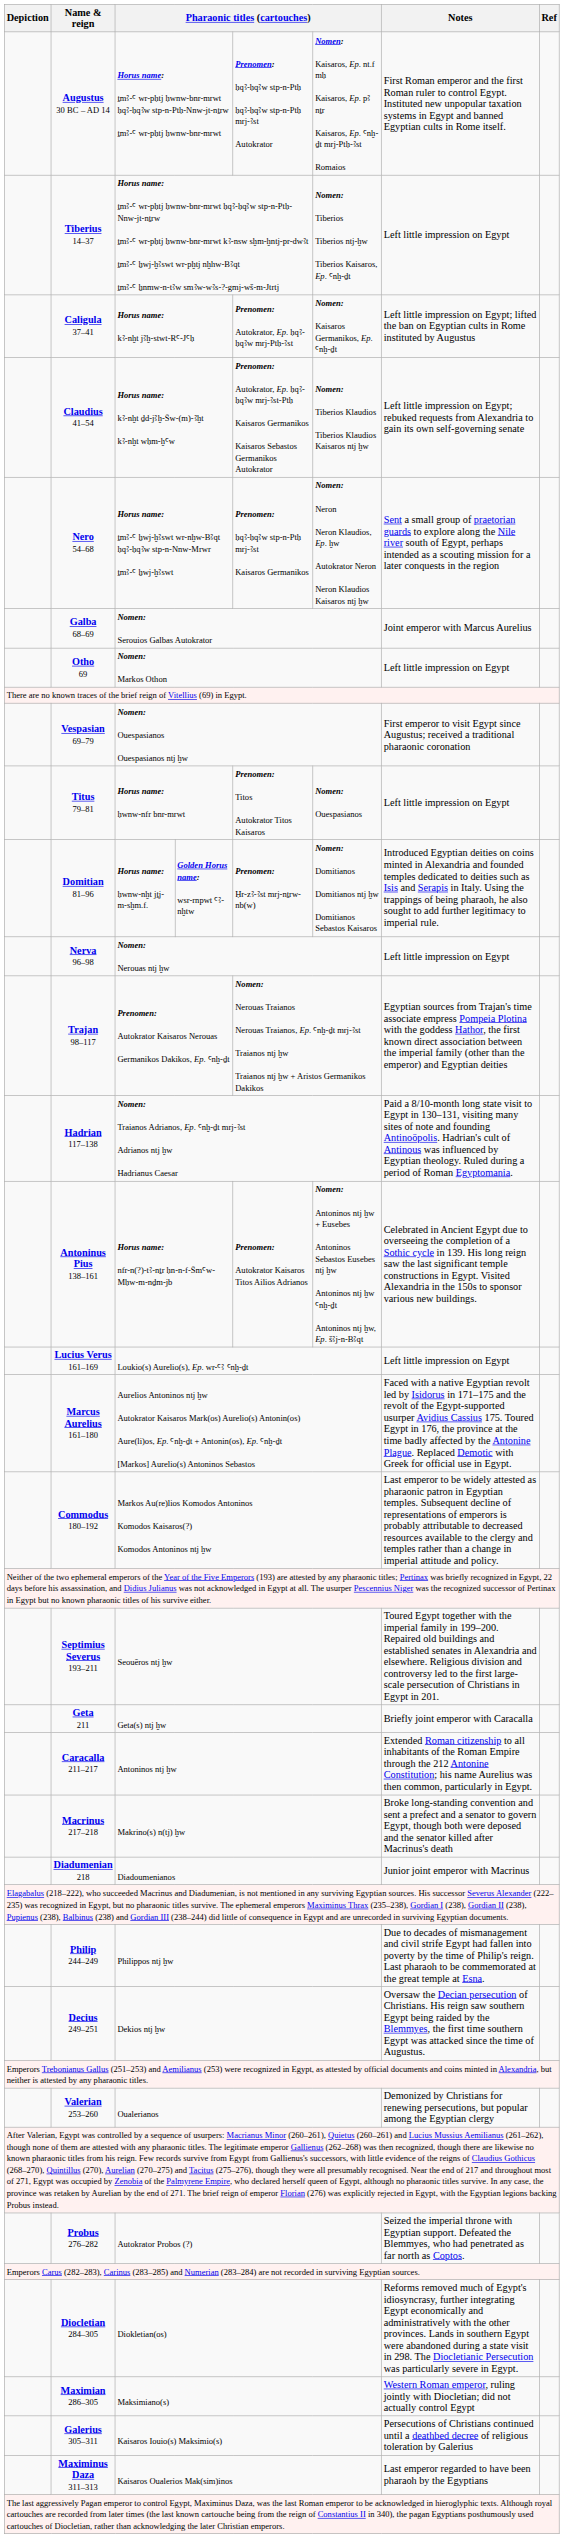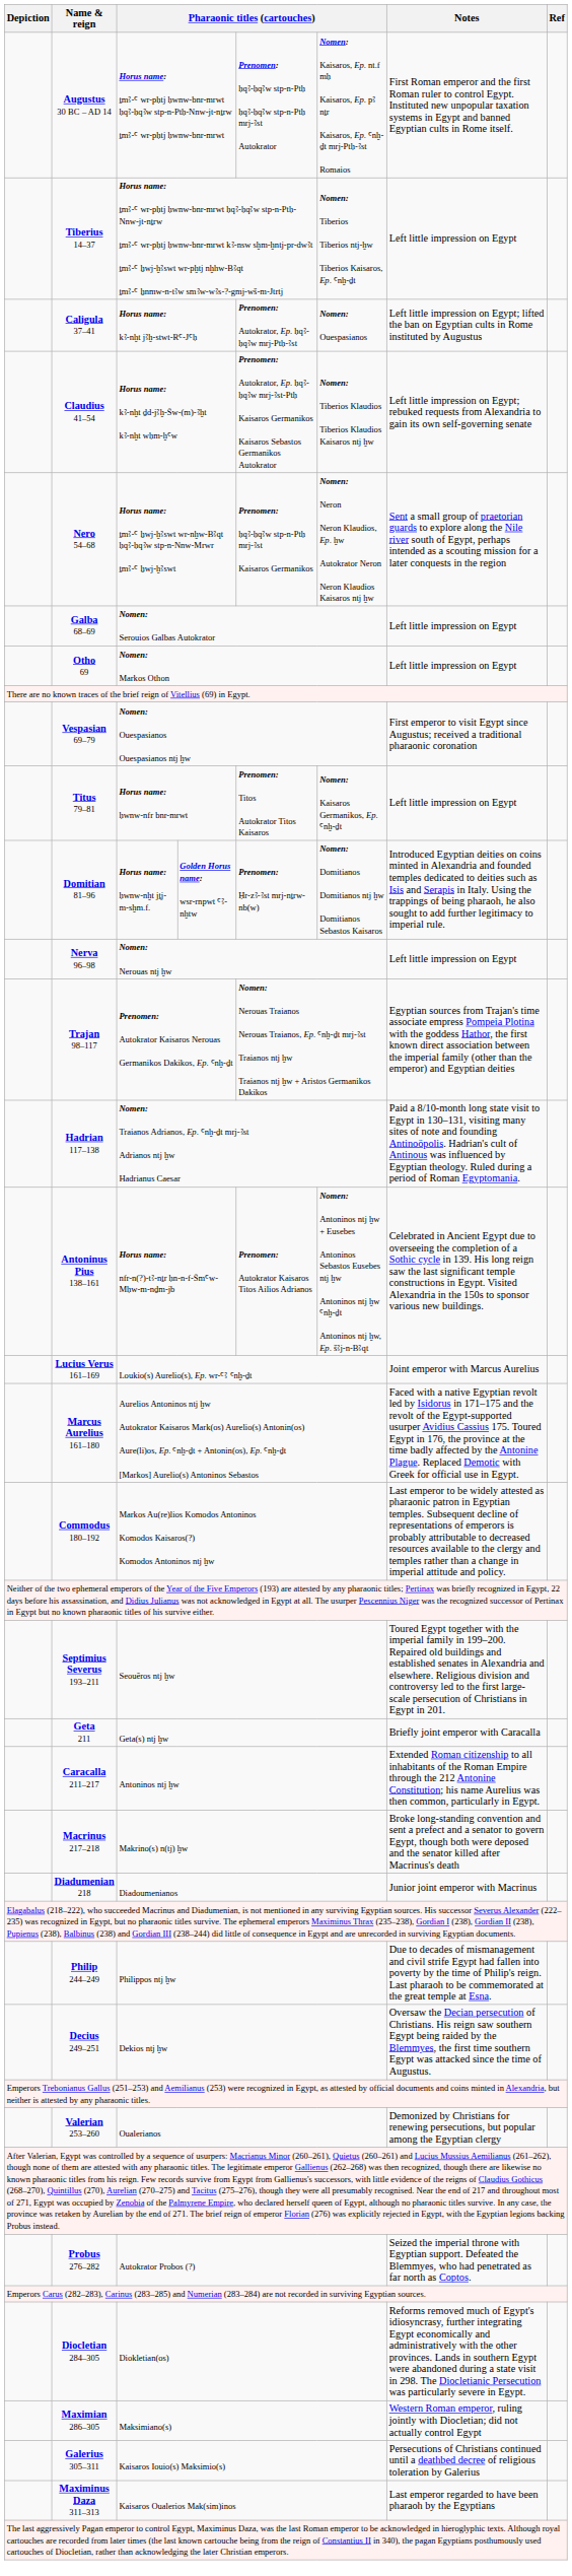 <table class="wikitable">
 <tr>
 <th width="7%">Depiction</th>
 <th width="11%">Name & reign</th>
 <th colspan="4" width="50%"><a href='#'>Pharaonic titles</a> (<a href='#'>cartouches</a>)</th>
 <th width="30%">Notes</th>
 <th width="2%">Ref</th>
 </tr>
 <tr>
 <td></td>
 <td align="center"><strong><a href='#'>Augustus</a></strong><br><small>30 BC</small> <small>– AD 14</small></td>
 <td colspan="2"><strong><em><small><a href='#'>Horus name</a>:</small></em></strong><br><br><small>ṯmꜢ-Ꜥ wr-pḥtj ḥwnw-bnr-mrwt ḥqꜢ-ḥqꜢw stp-n-Ptḥ-Nnw-jt-nṯrw</small><br><br><small>ṯmꜢ-Ꜥ wr-pḥtj ḥwnw-bnr-mrwt</small></td>
 <td><strong><em><small><a href='#'>Prenomen</a>:</small></em></strong><br><br><small>ḥqꜢ-ḥqꜢw stp-n-Ptḥ</small><br><br><small>ḥqꜢ-ḥqꜢw stp-n-Ptḥ mrj-Ꜣst</small><br><br><small>Autokrator</small></td>
 <td><strong><em><small><a href='#'>Nomen</a>:</small></em></strong><br><br><small>Kaisaros, <em>Ep</em>. nt.f mḥ</small><br><br><small>Kaisaros, <em>Ep</em>. pꜢ nṯr</small><br><br><small>Kaisaros, <em>Ep</em>. Ꜥnḫ-ḏt mrj-Ptḥ-Ꜣst</small><br><br><small>Romaios</small></td>
 <td>First Roman emperor and the first Roman ruler to control Egypt. Instituted new unpopular taxation systems in Egypt and banned Egyptian cults in Rome itself.</td>
 <td></td>
 </tr>
 <tr>
 <td></td>
 <td align="center"><strong><a href='#'>Tiberius</a></strong><br><small>14–37</small></td>
 <td colspan="3"><small><strong><em>Horus name:</em></strong></small><br><br><small>ṯmꜢ-Ꜥ wr-pḥtj ḥwnw-bnr-mrwt ḥqꜢ-ḥqꜢw stp-n-Ptḥ-Nnw-jt-nṯrw</small><br><br><small>ṯmꜢ-Ꜥ wr-pḥtj ḥwnw-bnr-mrwt kꜢ-nsw sḫm-ḫntj-pr-dwꜢt</small><br><br><small>ṯmꜢ-Ꜥ ẖwj-ḫꜢswt wr-pḫtj nḫhw-BꜢqt</small><br><br><small>ṯmꜢ-Ꜥ ẖnmw-n-tꜢw smꜢw-wꜢs-?-gmj-wš-m-Jtrtj</small></td>
 <td><small><strong><em>Nomen:</em></strong></small><br><br><small>Tiberios</small><br><br><small>Tiberios ntj-ḫw</small><br><br><small>Tiberios Kaisaros, <em>Ep</em>. Ꜥnḫ-ḏt</small></td>
 <td>Left little impression on Egypt</td>
 <td></td>
 </tr>
 <tr>
 <td></td>
 <td align="center"><strong><a href='#'>Caligula</a></strong><br><small>37–41</small></td>
 <td colspan="2"><strong><em><small>Horus name:</small></em></strong><br><br><small>kꜢ-nḫt jꜢḫ-stwt-RꜤ-JꜤḥ</small></td>
 <td><strong><em><small>Prenomen:</small></em></strong><br><br><small>Autokrator, <em>Ep</em>. ḥqꜢ-ḥqꜢw mrj-Ptḥ-Ꜣst</small></td>
-<td><strong><em><small>Nomen:</small></em></strong><br><br><small>Kaisaros Germanikos, <em>Ep</em>. Ꜥnḫ-ḏt</small></td>
+<td><strong><em><small>Nomen:</small></em></strong><br><br><small>Ouespasianos</small></td>
 <td>Left little impression on Egypt; lifted the ban on Egyptian cults in Rome instituted by Augustus</td>
 <td></td>
 </tr>
 <tr>
 <td></td>
 <td align="center"><strong><a href='#'>Claudius</a></strong><br><small>41–54</small></td>
 <td colspan="2"><strong><em><small>Horus name:</small></em></strong><br><br><small>kꜢ-nḫt ḏd-jꜢḫ-Šw-(m)-Ꜣḫt</small><br><br><small>kꜢ-nḫt wḥm-ḫꜤw</small></td>
 <td><strong><em><small>Prenomen:</small></em></strong><br><br><small>Autokrator, <em>Ep</em>. ḥqꜢ-ḥqꜢw mrj-Ꜣst-Ptḥ</small><br><br><small>Kaisaros Germanikos</small><br><br><small>Kaisaros Sebastos Germanikos Autokrator</small></td>
 <td><strong><em><small>Nomen:</small></em></strong><br><br><small>Tiberios Klaudios</small><br><br><small>Tiberios Klaudios Kaisaros ntj ḫw</small></td>
 <td>Left little impression on Egypt; rebuked requests from Alexandria to gain its own self-governing senate</td>
 <td></td>
 </tr>
 <tr>
 <td></td>
 <td align="center"><strong><a href='#'>Nero</a></strong><br><small>54–68</small></td>
 <td colspan="2"><strong><em><small>Horus name:</small></em></strong><br><br><small>ṯmꜢ-Ꜥ ẖwj-ḫꜢswt wr-nḫw-BꜢqt ḥqꜢ-ḥqꜢw stp-n-Nnw-Mrwr</small><br><br><small>ṯmꜢ-Ꜥ ẖwj-ḫꜢswt</small></td>
 <td><strong><em><small>Prenomen:</small></em></strong><br><br><small>ḥqꜢ-ḥqꜢw stp-n-Ptḥ mrj-Ꜣst</small><br><br><small>Kaisaros Germanikos</small></td>
 <td><strong><em><small>Nomen:</small></em></strong><br><br><small>Neron</small><br><br><small>Neron Klaudios, <em>Ep</em>. ḫw</small><br><br><small>Autokrator Neron</small><br><br><small>Neron Klaudios Kaisaros ntj ḫw</small></td>
 <td><a href='#'>Sent</a> a small group of <a href='#'>praetorian guards</a> to explore along the <a href='#'>Nile river</a> south of Egypt, perhaps intended as a scouting mission for a later conquests in the region</td>
 <td></td>
 </tr>
 <tr>
 <td></td>
 <td align="center"><strong><a href='#'>Galba</a></strong><br><small>68–69</small></td>
 <td colspan="4"><strong><em><small>Nomen:</small></em></strong><br><br><small>Serouios Galbas Autokrator</small></td>
-<td>Joint emperor with Marcus Aurelius</td>
+<td>Left little impression on Egypt</td>
 <td></td>
 </tr>
 <tr>
 <td></td>
 <td align="center"><strong><a href='#'>Otho</a></strong><br><small>69</small></td>
 <td colspan="4"><strong><em><small>Nomen:</small></em></strong><br><br><small>Markos Othon</small></td>
 <td>Left little impression on Egypt</td>
 <td></td>
 </tr>
 <tr>
 <td colspan="8" style="background:#fff1f0;"><small>There are no known traces of the brief reign of <a href='#'>Vitellius</a> (69) in Egypt.</small></td>
 </tr>
 <tr>
 <td></td>
 <td align="center"><strong><a href='#'>Vespasian</a></strong><br><small>69–79</small></td>
 <td colspan="4"><strong><em><small>Nomen:</small></em></strong><br><br><small>Ouespasianos</small><br><br><small>Ouespasianos ntj ḫw</small></td>
 <td>First emperor to visit Egypt since Augustus; received a traditional pharaonic coronation</td>
 <td></td>
 </tr>
 <tr>
 <td></td>
 <td align="center"><strong><a href='#'>Titus</a></strong><br><small>79–81</small></td>
 <td colspan="2"><strong><em><small>Horus name:</small></em></strong><br><br><small>ḥwnw-nfr bnr-mrwt</small></td>
 <td><strong><em><small>Prenomen:</small></em></strong><br><br><small>Titos</small><br><br><small>Autokrator Titos Kaisaros</small></td>
-<td><strong><em><small>Nomen:</small></em></strong><br><br><small>Ouespasianos</small></td>
+<td><strong><em><small>Nomen:</small></em></strong><br><br><small>Kaisaros Germanikos, <em>Ep</em>. Ꜥnḫ-ḏt</small></td>
 <td>Left little impression on Egypt</td>
 <td></td>
 </tr>
 <tr>
 <td></td>
 <td align="center"><strong><a href='#'>Domitian</a></strong><br><small>81–96</small></td>
 <td><strong><em><small>Horus name:</small></em></strong><br><br><small>ḥwnw-nḫt jṯj-m-sḫm.f.</small></td>
 <td><strong><em><small><a href='#'>Golden Horus name</a>:</small></em></strong><br><br><small>wsr-rnpwt ꜤꜢ-nḫtw</small></td>
 <td><strong><em><small>Prenomen:</small></em></strong><br><br><small>Ḥr-zꜢ-Ꜣst mrj-nṯrw-nb(w)</small></td>
 <td><strong><em><small>Nomen:</small></em></strong><br><br><small>Domitianos</small><br><br><small>Domitianos ntj ḫw</small><br><br><small>Domitianos Sebastos Kaisaros</small></td>
 <td>Introduced Egyptian deities on coins minted in Alexandria and founded temples dedicated to deities such as <a href='#'>Isis</a> and <a href='#'>Serapis</a> in Italy. Using the trappings of being pharaoh, he also sought to add further legitimacy to imperial rule.</td>
 <td></td>
 </tr>
 <tr>
 <td></td>
 <td align="center"><strong><a href='#'>Nerva</a></strong><br><small>96–98</small></td>
 <td colspan="4"><small><strong><em>Nomen:</em></strong></small><br><br><small>Nerouas ntj ḫw</small></td>
 <td>Left little impression on Egypt</td>
 <td></td>
 </tr>
 <tr>
 <td></td>
 <td align="center"><strong><a href='#'>Trajan</a></strong><br><small>98–117</small></td>
 <td colspan=2><strong><em><small>Prenomen:</small></em></strong><br><br><small>Autokrator Kaisaros Nerouas</small><br><br><small>Germanikos Dakikos, <em>Ep</em>. Ꜥnḫ-ḏt</small></td>
 <td colspan=2><strong><em><small>Nomen:</small></em></strong><br><br><small>Nerouas Traianos</small><br><br><small>Nerouas Traianos, <em>Ep</em>.  Ꜥnḫ-ḏt mrj-Ꜣst</small><br><br><small>Traianos ntj ḫw</small><br><br><small>Traianos ntj ḫw + Aristos Germanikos Dakikos</small></td>
 <td>Egyptian sources from Trajan's time associate empress <a href='#'>Pompeia Plotina</a> with the goddess <a href='#'>Hathor</a>, the first known direct association between the imperial family (other than the emperor) and Egyptian deities</td>
 <td></td>
 </tr>
 <tr>
 <td></td>
 <td align="center"><strong><a href='#'>Hadrian</a></strong><br><small>117–138</small></td>
 <td colspan="4"><strong><em><small>Nomen:</small></em></strong><br><br><small>Traianos Adrianos, <em>Ep</em>. Ꜥnḫ-ḏt mrj-Ꜣst</small><br><br><small>Adrianos ntj ḫw</small><br><br><small>Hadrianus Caesar</small></td>
 <td>Paid a 8/10-month long state visit to Egypt in 130–131, visiting many sites of note and founding <a href='#'>Antinoöpolis</a>. Hadrian's cult of <a href='#'>Antinous</a> was influenced by Egyptian theology. Ruled during a period of Roman <a href='#'>Egyptomania</a>.</td>
 <td></td>
 </tr>
 <tr>
 <td></td>
 <td align="center"><strong><a href='#'>Antoninus Pius</a></strong><br><small>138–161</small></td>
 <td colspan=2><strong><em><small>Horus name:</small></em></strong><br><br><small>nfr-n(?)-tꜢ-nṯr ḥn-n-f-ŠmꜤw-Mḥw-m-nḏm-jb</small></td>
 <td><strong><em><small>Prenomen:</small></em></strong><br><br><small>Autokrator Kaisaros Titos Ailios Adrianos</small></td>
 <td><strong><em><small>Nomen:</small></em></strong><br><br><small>Antoninos ntj ḫw + Eusebes</small><br><br><small>Antoninos Sebastos Eusebes ntj ḫw</small><br><br><small>Antoninos ntj ḫw Ꜥnḫ-ḏt</small><br><br><small>Antoninos ntj ḫw, <em>Ep</em>. šꜢj-n-BꜢqt</small></td>
 <td>Celebrated in Ancient Egypt due to overseeing the completion of a <a href='#'>Sothic cycle</a> in 139. His long reign saw the last significant temple constructions in Egypt. Visited Alexandria in the 150s to sponsor various new buildings.</td>
 <td></td>
 </tr>
 <tr>
 <td></td>
 <td align="center"><strong><a href='#'>Lucius Verus</a></strong><br><small>161–169</small></td>
 <td colspan="4"><br><small>Loukio(s) Aurelio(s), <em>Ep</em>. wr-ꜤꜢ Ꜥnḫ-ḏt</small></td>
-<td>Left little impression on Egypt</td>
+<td>Joint emperor with Marcus Aurelius</td>
 <td></td>
 </tr>
 <tr>
 <td></td>
 <td align="center"><strong><a href='#'>Marcus Aurelius</a></strong><br><small>161–180</small></td>
 <td colspan="4"><br><small>Aurelios Antoninos ntj ḫw</small><br><br><small>Autokrator Kaisaros Mark(os) Aurelio(s) Antonin(os)</small><br><br><small>Aure(li)os, <em>Ep</em>. Ꜥnḫ-ḏt + Antonin(os), <em>Ep</em>. Ꜥnḫ-ḏt</small><br><br><small>[Markos] Aurelio(s) Antoninos Sebastos</small></td>
 <td>Faced with a native Egyptian revolt led by <a href='#'>Isidorus</a> in 171–175 and the revolt of the Egypt-supported usurper <a href='#'>Avidius Cassius</a> 175. Toured Egypt in 176, the province at the time badly affected by the <a href='#'>Antonine Plague</a>. Replaced <a href='#'>Demotic</a> with Greek for official use in Egypt.</td>
 <td></td>
 </tr>
 <tr>
 <td></td>
 <td align="center"><strong><a href='#'>Commodus</a></strong><br><small>180–192</small></td>
 <td colspan="4"><br><small>Markos Au(re)lios Komodos Antoninos</small><br><br><small>Komodos Kaisaros(?)</small><br><br><small>Komodos Antoninos ntj ḫw</small></td>
 <td>Last emperor to be widely attested as pharaonic patron in Egyptian temples. Subsequent decline of representations of emperors is probably attributable to decreased resources available to the clergy and temples rather than a change in imperial attitude and policy.</td>
 <td></td>
 </tr>
 <tr>
 <td colspan="8" style="background:#fff1f0;"><small>Neither of the two ephemeral emperors of the <a href='#'>Year of the Five Emperors</a> (193) are attested by any pharaonic titles; <a href='#'>Pertinax</a> was briefly recognized in Egypt, 22 days before his assassination, and <a href='#'>Didius Julianus</a> was not acknowledged in Egypt at all. The usurper <a href='#'>Pescennius Niger</a> was the recognized successor of Pertinax in Egypt but no known pharaonic titles of his survive either.</small></td>
 </tr>
 <tr>
 <td></td>
 <td align="center"><strong><a href='#'>Septimius Severus</a></strong><br><small>193–211</small></td>
 <td colspan="4"><br><small>Seouēros ntj ḫw</small></td>
 <td>Toured Egypt together with the imperial family in 199–200. Repaired old buildings and established senates in Alexandria and elsewhere. Religious division and controversy led to the first large-scale persecution of Christians in Egypt in 201.</td>
 <td></td>
 </tr>
 <tr>
 <td></td>
 <td align="center"><strong><a href='#'>Geta</a></strong><br><small>211</small></td>
 <td colspan="4"><br><small>Geta(s) ntj ḫw</small></td>
 <td>Briefly joint emperor with Caracalla</td>
 <td></td>
 </tr>
 <tr>
 <td></td>
 <td align="center"><strong><a href='#'>Caracalla</a></strong><br><small>211–217</small></td>
 <td colspan="4"><br><small>Antoninos ntj ḫw</small></td>
 <td>Extended <a href='#'>Roman citizenship</a> to all inhabitants of the Roman Empire through the 212 <a href='#'>Antonine Constitution</a>; his name Aurelius was then common, particularly in Egypt.</td>
 <td></td>
 </tr>
 <tr>
 <td></td>
 <td align="center"><strong><a href='#'>Macrinus</a></strong><br><small>217–218</small></td>
 <td colspan="4"><br><small>Makrino(s) n(tj) ḫw</small></td>
 <td>Broke long-standing convention and sent a prefect and a senator to govern Egypt, though both were deposed and the senator killed after Macrinus's death</td>
 <td></td>
 </tr>
 <tr>
 <td></td>
 <td align="center"><strong><a href='#'>Diadumenian</a></strong><br><small>218</small></td>
 <td colspan="4"><br><small>Diadoumenianos</small></td>
 <td>Junior joint emperor with Macrinus</td>
 <td></td>
 </tr>
 <tr>
 <td colspan="8" style="background:#fff1f0;"><small><a href='#'>Elagabalus</a> (218–222), who succeeded Macrinus and Diadumenian, is not mentioned in any surviving Egyptian sources. His successor <a href='#'>Severus Alexander</a> (222–235) was recognized in Egypt, but no pharaonic titles survive. The ephemeral emperors <a href='#'>Maximinus Thrax</a> (235–238), <a href='#'>Gordian I</a> (238), <a href='#'>Gordian II</a> (238), <a href='#'>Pupienus</a> (238), <a href='#'>Balbinus</a> (238) and <a href='#'>Gordian III</a> (238–244) did little of consequence in Egypt and are unrecorded in surviving Egyptian documents.</small></td>
 </tr>
 <tr>
 <td></td>
 <td align="center"><strong><a href='#'>Philip</a></strong><br><small>244–249</small></td>
 <td colspan="4"><br><small>Philippos ntj ḫw</small></td>
 <td>Due to decades of mismanagement and civil strife Egypt had fallen into poverty by the time of Philip's reign. Last pharaoh to be commemorated at the great temple at <a href='#'>Esna</a>.</td>
 <td></td>
 </tr>
 <tr>
 <td></td>
 <td align="center"><strong><a href='#'>Decius</a></strong><br><small>249–251</small></td>
 <td colspan="4"><br><small>Dekios ntj ḫw</small></td>
 <td>Oversaw the <a href='#'>Decian persecution</a> of Christians. His reign saw southern Egypt being raided by the <a href='#'>Blemmyes</a>, the first time southern Egypt was attacked since the time of Augustus.</td>
 <td></td>
 </tr>
 <tr>
 <td colspan="8" style="background:#fff1f0;"><small>Emperors <a href='#'>Trebonianus Gallus</a> (251–253) and <a href='#'>Aemilianus</a> (253) were recognized in Egypt, as attested by official documents and coins minted in <a href='#'>Alexandria</a>, but neither is attested by any pharaonic titles.</small></td>
 </tr>
 <tr>
 <td></td>
 <td align="center"><strong><a href='#'>Valerian</a></strong><br><small>253–260</small></td>
 <td colspan="4"><br><small>Oualerianos</small></td>
 <td>Demonized by Christians for renewing persecutions, but popular among the Egyptian clergy</td>
 <td></td>
 </tr>
 <tr>
 <td colspan="8" style="background:#fff1f0;"><small>After Valerian, Egypt was controlled by a sequence of usurpers: <a href='#'>Macrianus Minor</a> (260–261), <a href='#'>Quietus</a> (260–261) and <a href='#'>Lucius Mussius Aemilianus</a> (261–262), though none of them are attested with any pharaonic titles. The legitimate emperor <a href='#'>Gallienus</a> (262–268) was then recognized, though there are likewise no known pharaonic titles from his reign. Few records survive from Egypt from Gallienus's successors, with little evidence of the reigns of <a href='#'>Claudius Gothicus</a> (268–270), <a href='#'>Quintillus</a> (270), <a href='#'>Aurelian</a> (270–275) and <a href='#'>Tacitus</a> (275–276), though they were all presumably recognised. Near the end of 217 and throughout most of 271, Egypt was occupied by <a href='#'>Zenobia</a> of the <a href='#'>Palmyrene Empire</a>, who declared herself queen of Egypt, although no pharaonic titles survive. In any case, the province was retaken by Aurelian by the end of 271. The brief reign of emperor <a href='#'>Florian</a> (276) was explicitly rejected in Egypt, with the Egyptian legions backing Probus instead.</small></td>
 </tr>
 <tr>
 <td></td>
 <td align="center"><strong><a href='#'>Probus</a></strong><br><small>276–282</small></td>
 <td colspan="4"><br><small>Autokrator Probos (?)</small></td>
 <td>Seized the imperial throne with Egyptian support. Defeated the Blemmyes, who had penetrated as far north as <a href='#'>Coptos</a>.</td>
 <td></td>
 </tr>
 <tr>
 <td colspan="8" style="background:#fff1f0;"><small>Emperors <a href='#'>Carus</a> (282–283), <a href='#'>Carinus</a> (283–285) and <a href='#'>Numerian</a> (283–284) are not recorded in surviving Egyptian sources.</small></td>
 </tr>
 <tr>
 <td></td>
 <td align="center"><strong><a href='#'>Diocletian</a></strong><br><small>284–305</small></td>
 <td colspan="4"><br><small>Diokletian(os)</small></td>
 <td>Reforms removed much of Egypt's idiosyncrasy, further integrating Egypt economically and administratively with the other provinces. Lands in southern Egypt were abandoned during a state visit in 298. The <a href='#'>Diocletianic Persecution</a> was particularly severe in Egypt.</td>
 <td></td>
 </tr>
 <tr>
 <td></td>
 <td align="center"><strong><a href='#'>Maximian</a></strong><br><small>286–305</small></td>
 <td colspan="4"><br><small>Maksimiano(s)</small></td>
 <td><a href='#'>Western Roman emperor</a>, ruling jointly with Diocletian; did not actually control Egypt</td>
 <td></td>
 </tr>
 <tr>
 <td></td>
 <td align="center"><strong><a href='#'>Galerius</a></strong><br><small>305–311</small></td>
 <td colspan="4"><br><small>Kaisaros Iouio(s) Maksimio(s)</small></td>
 <td>Persecutions of Christians continued until a <a href='#'>deathbed decree</a> of religious toleration by Galerius</td>
 <td></td>
 </tr>
 <tr>
 <td></td>
 <td align="center"><strong><a href='#'>Maximinus Daza</a></strong><br><small>311–313</small></td>
 <td colspan="4"><br><small>Kaisaros Oualerios Mak(sim)inos</small></td>
 <td>Last emperor regarded to have been pharaoh by the Egyptians</td>
 <td></td>
 </tr>
 <tr>
 <td colspan="8" style="background:#fff1f0;"><small>The last aggressively Pagan emperor to control Egypt, Maximinus Daza, was the last Roman emperor to be acknowledged in hieroglyphic texts. Although royal cartouches are recorded from later times (the last known cartouche being from the reign of <a href='#'>Constantius II</a> in 340), the pagan Egyptians posthumously used cartouches of Diocletian, rather than acknowledging the later Christian emperors.</small></td>
 </tr>
 </table>
